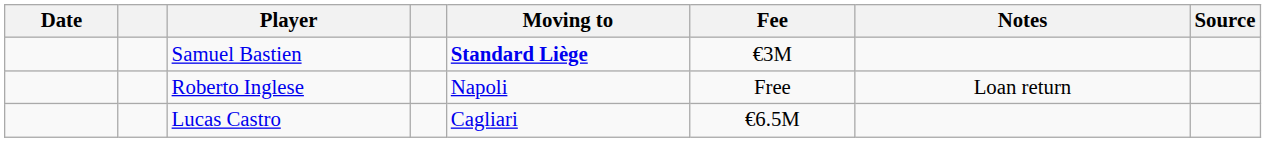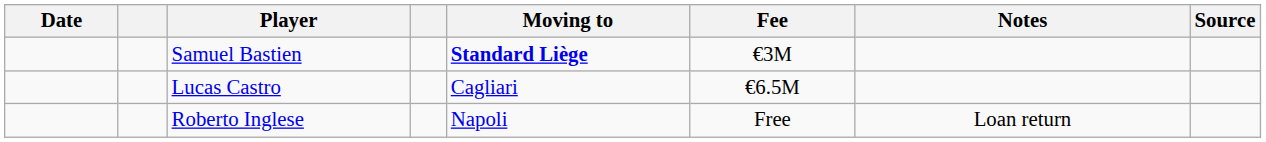 <table class="wikitable sortable">
 <tr>
 <th style="width:80px;">Date</th>
 <th style="width:30px;"></th>
 <th style="width:180px;">Player</th>
 <th style="width:20px;"></th>
 <th style="width:180px;">Moving to</th>
 <th style="width:120px;" class="unsortable">Fee</th>
 <th style="width:250px;" class="unsortable">Notes</th>
 <th style="width:20px;">Source</th>
 </tr>
 <tr>
 <td></td>
 <td align=center></td>
 <td> <a href='#'>Samuel Bastien</a></td>
 <td align=center></td>
 <td><strong> <a href='#'>Standard Liège</a></strong></td>
 <td align=center>€3M</td>
 <td align=center></td>
 <td></td>
 </tr>
 <tr>
 <td></td>
 <td align=center></td>
+<td> <a href='#'>Lucas Castro</a></td>
+<td align=center></td>
+<td> <a href='#'>Cagliari</a></td>
+<td align=center>€6.5M</td>
+<td align=center></td>
+<td></td>
+</tr>
+<tr>
+<td></td>
+<td align=center></td>
 <td> <a href='#'>Roberto Inglese</a></td>
 <td align=center></td>
 <td> <a href='#'>Napoli</a></td>
 <td align=center>Free</td>
 <td align=center>Loan return</td>
 <td></td>
 </tr>
-<tr>
-<td></td>
-<td align=center></td>
-<td> <a href='#'>Lucas Castro</a></td>
-<td align=center></td>
-<td> <a href='#'>Cagliari</a></td>
-<td align=center>€6.5M</td>
-<td align=center></td>
-<td></td>
-</tr>
 </table>
